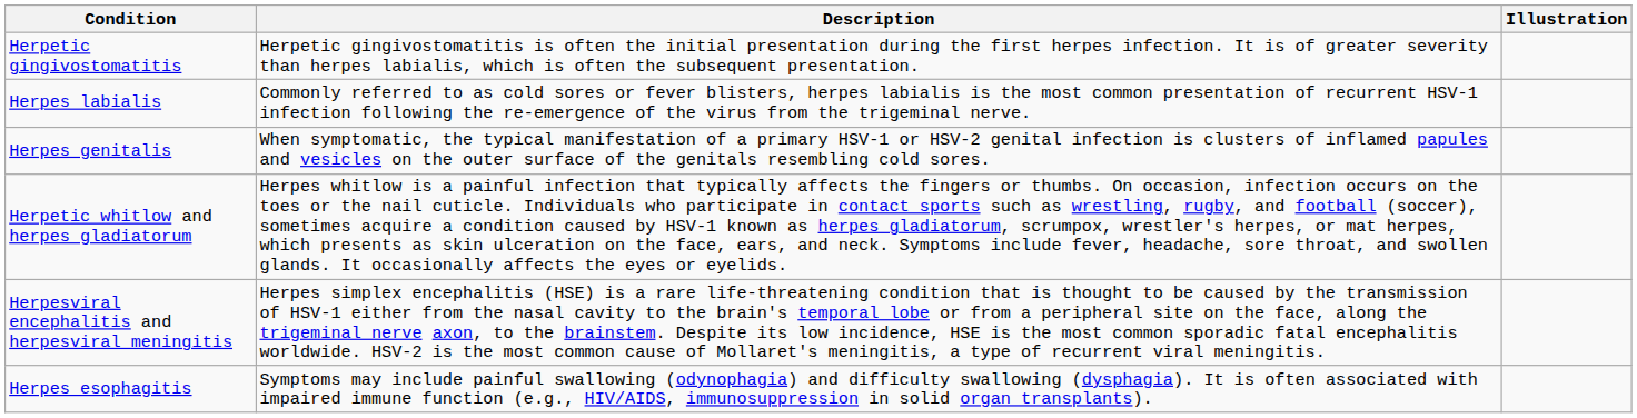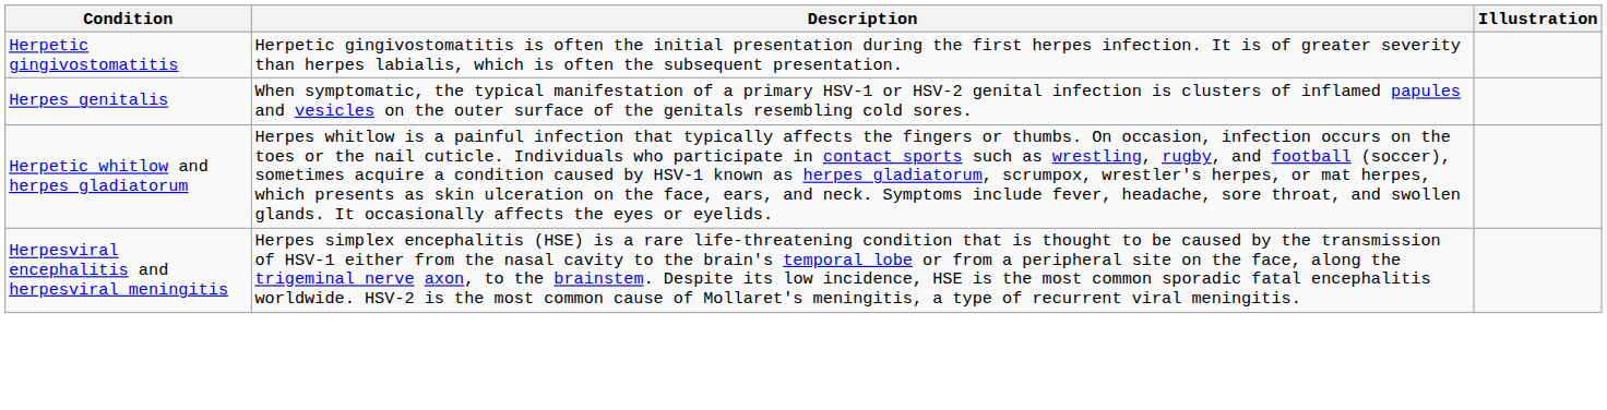 <table class="wikitable">
 <tr>
 <th>Condition</th>
 <th>Description</th>
 <th>Illustration</th>
 </tr>
 <tr>
 <td><a href='#'>Herpetic gingivostomatitis</a></td>
 <td>Herpetic gingivostomatitis is often the initial presentation during the first herpes infection.  It is of greater severity than herpes labialis, which is often the subsequent presentation.</td>
-<td></td>
-</tr>
-<tr>
-<td><a href='#'>Herpes labialis</a></td>
-<td>Commonly referred to as cold sores or fever blisters, herpes labialis is the most common presentation of recurrent HSV-1 infection following the re-emergence of the virus from the trigeminal nerve.</td>
 <td></td>
 </tr>
 <tr>
 <td><a href='#'>Herpes genitalis</a></td>
 <td>When symptomatic, the typical manifestation of a primary HSV-1 or HSV-2 genital infection is clusters of inflamed <a href='#'>papules</a> and <a href='#'>vesicles</a> on the outer surface of the genitals resembling cold sores.</td>
 <td></td>
 </tr>
 <tr>
 <td><a href='#'>Herpetic whitlow</a> and <a href='#'>herpes gladiatorum</a></td>
 <td>Herpes whitlow is a painful infection that typically affects the fingers or thumbs.  On occasion, infection occurs on the toes or the nail cuticle.  Individuals who participate in <a href='#'>contact sports</a> such as <a href='#'>wrestling</a>, <a href='#'>rugby</a>, and <a href='#'>football</a> (soccer), sometimes acquire a condition caused by HSV-1 known as <a href='#'>herpes gladiatorum</a>, scrumpox, wrestler's herpes, or mat herpes, which presents as skin ulceration on the face, ears, and neck. Symptoms include fever, headache, sore throat, and swollen glands.  It occasionally affects the eyes or eyelids.</td>
 <td></td>
 </tr>
 <tr>
 <td><a href='#'>Herpesviral encephalitis</a> and <a href='#'>herpesviral meningitis</a></td>
 <td>Herpes simplex encephalitis (HSE) is a rare life-threatening condition that is thought to be caused by the transmission of HSV-1 either from the nasal cavity to the brain's <a href='#'>temporal lobe</a> or from a peripheral site on the face, along the <a href='#'>trigeminal nerve</a> <a href='#'>axon</a>, to the <a href='#'>brainstem</a>. Despite its low incidence, HSE is the most common sporadic fatal encephalitis worldwide. HSV-2 is the most common cause of Mollaret's meningitis, a type of recurrent viral meningitis.</td>
 <td></td>
 </tr>
-<tr>
-<td><a href='#'>Herpes esophagitis</a></td>
-<td>Symptoms may include painful swallowing (<a href='#'>odynophagia</a>) and difficulty swallowing (<a href='#'>dysphagia</a>).  It is often associated with impaired immune function (e.g., <a href='#'>HIV/AIDS</a>, <a href='#'>immunosuppression</a> in solid <a href='#'>organ transplants</a>).</td>
-<td></td>
-</tr>
 </table>
